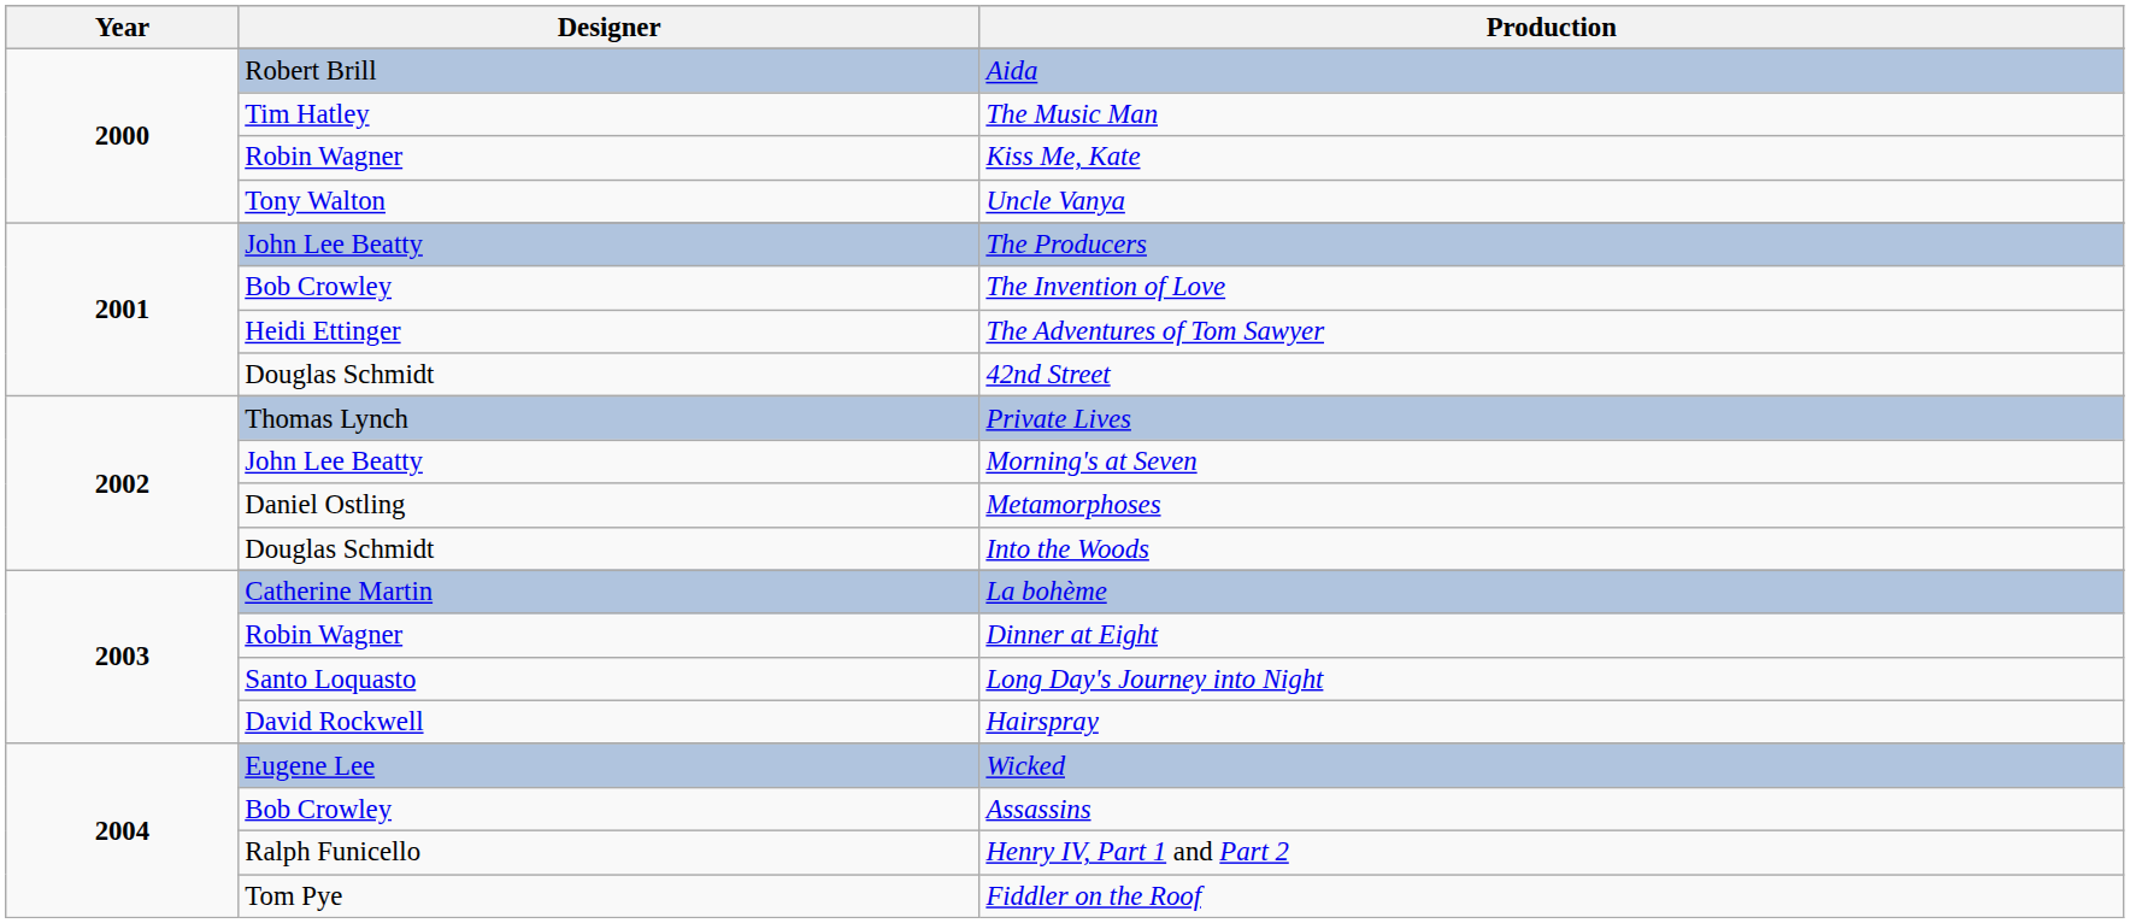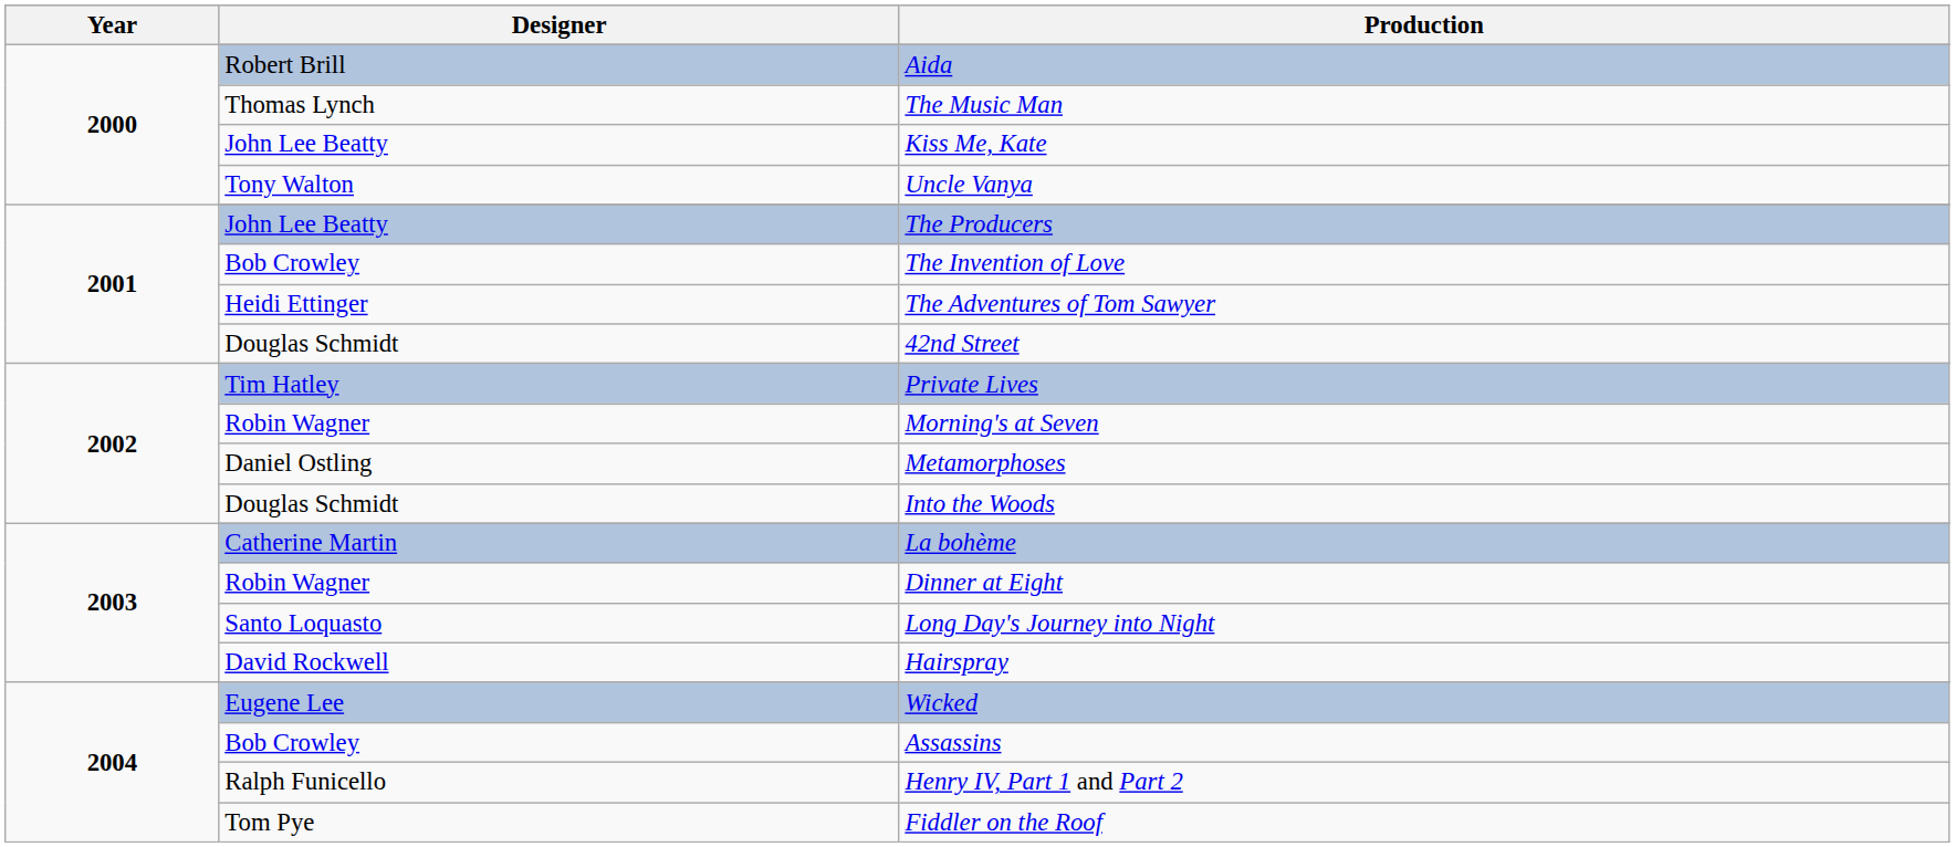 <table class="wikitable" style="width:98%;">
 <tr style="background:#bebebe;">
 <th style="width:11%;">Year</th>
 <th style="width:35%;">Designer</th>
 <th style="width:54%;">Production</th>
 </tr>
 <tr>
 <td rowspan="5" align="center"><strong>2000</strong><br></td>
 </tr>
 <tr style="background:#B0C4DE">
 <td>Robert Brill</td>
 <td><em><a href='#'>Aida</a></em></td>
 </tr>
 <tr>
-<td><a href='#'>Tim Hatley</a></td>
+<td>Thomas Lynch</td>
 <td><em><a href='#'>The Music Man</a></em></td>
 </tr>
 <tr>
-<td><a href='#'>Robin Wagner</a></td>
+<td><a href='#'>John Lee Beatty</a></td>
 <td><em><a href='#'>Kiss Me, Kate</a></em></td>
 </tr>
 <tr>
 <td><a href='#'>Tony Walton</a></td>
 <td><em><a href='#'>Uncle Vanya</a></em></td>
 </tr>
 <tr>
 <td rowspan="5" align="center"><strong>2001</strong><br></td>
 </tr>
 <tr style="background:#B0C4DE">
 <td><a href='#'>John Lee Beatty</a></td>
 <td><em><a href='#'>The Producers</a></em></td>
 </tr>
 <tr>
 <td><a href='#'>Bob Crowley</a></td>
 <td><em><a href='#'>The Invention of Love</a></em></td>
 </tr>
 <tr>
 <td><a href='#'>Heidi Ettinger</a></td>
 <td><em><a href='#'>The Adventures of Tom Sawyer</a></em></td>
 </tr>
 <tr>
 <td>Douglas Schmidt</td>
 <td><em><a href='#'>42nd Street</a></em></td>
 </tr>
 <tr>
 <td rowspan="5" align="center"><strong>2002</strong><br></td>
 </tr>
 <tr style="background:#B0C4DE">
-<td>Thomas Lynch</td>
+<td><a href='#'>Tim Hatley</a></td>
 <td><em><a href='#'>Private Lives</a></em></td>
 </tr>
 <tr>
-<td><a href='#'>John Lee Beatty</a></td>
+<td><a href='#'>Robin Wagner</a></td>
 <td><em><a href='#'>Morning's at Seven</a></em></td>
 </tr>
 <tr>
 <td>Daniel Ostling</td>
 <td><em><a href='#'>Metamorphoses</a></em></td>
 </tr>
 <tr>
 <td>Douglas Schmidt</td>
 <td><em><a href='#'>Into the Woods</a></em></td>
 </tr>
 <tr>
 <td rowspan="5" align="center"><strong>2003</strong><br></td>
 </tr>
 <tr style="background:#B0C4DE">
 <td><a href='#'>Catherine Martin</a></td>
 <td><em><a href='#'>La bohème</a></em></td>
 </tr>
 <tr>
 <td><a href='#'>Robin Wagner</a></td>
 <td><em><a href='#'>Dinner at Eight</a></em></td>
 </tr>
 <tr>
 <td><a href='#'>Santo Loquasto</a></td>
 <td><em><a href='#'>Long Day's Journey into Night</a></em></td>
 </tr>
 <tr>
 <td><a href='#'>David Rockwell</a></td>
 <td><em><a href='#'>Hairspray</a></em></td>
 </tr>
 <tr>
 <td rowspan="5" align="center"><strong>2004</strong><br></td>
 </tr>
 <tr style="background:#B0C4DE">
 <td><a href='#'>Eugene Lee</a></td>
 <td><em><a href='#'>Wicked</a></em></td>
 </tr>
 <tr>
 <td><a href='#'>Bob Crowley</a></td>
 <td><em><a href='#'>Assassins</a></em></td>
 </tr>
 <tr>
 <td>Ralph Funicello</td>
 <td><em><a href='#'>Henry IV, Part 1</a></em> and <em><a href='#'>Part 2</a></em></td>
 </tr>
 <tr>
 <td>Tom Pye</td>
 <td><em><a href='#'>Fiddler on the Roof</a></em></td>
 </tr>
 </table>
